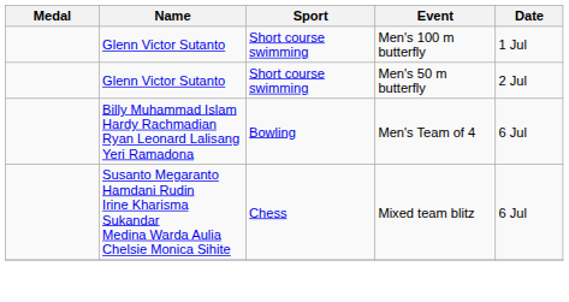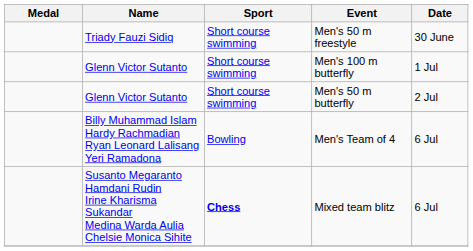 <table class="wikitable sortable" style="font-size:95%">
 <tr>
 <th width=100>Medal</th>
 <th width=160>Name</th>
 <th width=140>Sport</th>
 <th width=130>Event</th>
 <th align="centre" width=70>Date</th>
+</tr>
+<tr>
+<td></td>
+<td><a href='#'>Triady Fauzi Sidiq</a></td>
+<td><a href='#'>Short course swimming</a></td>
+<td>Men's 50 m freestyle</td>
+<td>30 June</td>
 </tr>
 <tr>
 <td></td>
 <td><a href='#'>Glenn Victor Sutanto</a></td>
 <td><a href='#'>Short course swimming</a></td>
 <td>Men's 100 m butterfly</td>
 <td>1 Jul</td>
 </tr>
 <tr>
 <td></td>
 <td><a href='#'>Glenn Victor Sutanto</a></td>
 <td><a href='#'>Short course swimming</a></td>
 <td>Men's 50 m butterfly</td>
 <td>2 Jul</td>
 </tr>
 <tr>
 <td></td>
 <td><a href='#'>Billy Muhammad Islam</a><br><a href='#'>Hardy Rachmadian</a><br><a href='#'>Ryan Leonard Lalisang</a><br><a href='#'>Yeri Ramadona</a></td>
 <td><a href='#'>Bowling</a></td>
 <td>Men's Team of 4</td>
 <td>6 Jul</td>
 </tr>
 <tr>
 <td></td>
 <td><a href='#'>Susanto Megaranto</a><br><a href='#'>Hamdani Rudin</a><br><a href='#'>Irine Kharisma Sukandar</a><br><a href='#'>Medina Warda Aulia</a><br><a href='#'>Chelsie Monica Sihite</a></td>
-<td><a href='#'>Chess</a></td>
+<td><strong><a href='#'>Chess</a></strong></td>
 <td>Mixed team blitz</td>
 <td>6 Jul</td>
 </tr>
 <tr>
 </tr>
 </table>
